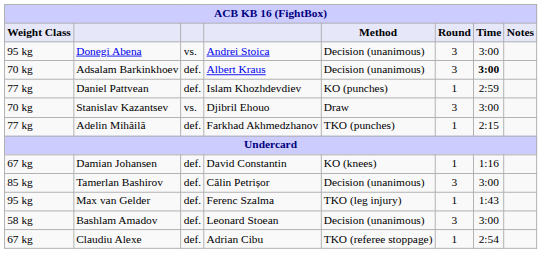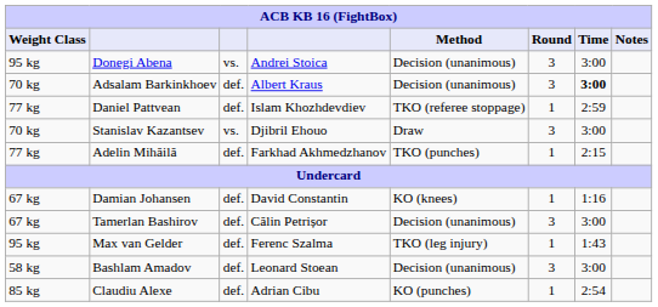 <table class="wikitable" style="font-size: 80%;">
 <tr>
 <th colspan="8" style="background-color: #ccf; color: #000080; text-align: center;"><strong>ACB KB 16 (FightBox)</strong></th>
 </tr>
 <tr>
 <th colspan="1" style="background-color: #E6E8FA; color: #000000; text-align: center;">Weight Class</th>
 <th colspan="1" style="background-color: #E6E8FA; color: #000000; text-align: center;"></th>
 <th colspan="1" style="background-color: #E6E8FA; color: #000000; text-align: center;"></th>
 <th colspan="1" style="background-color: #E6E8FA; color: #000000; text-align: center;"></th>
 <th colspan="1" style="background-color: #E6E8FA; color: #000000; text-align: center;">Method</th>
 <th colspan="1" style="background-color: #E6E8FA; color: #000000; text-align: center;">Round</th>
 <th colspan="1" style="background-color: #E6E8FA; color: #000000; text-align: center;">Time</th>
 <th colspan="1" style="background-color: #E6E8FA; color: #000000; text-align: center;">Notes</th>
 </tr>
 <tr>
 <td>95 kg</td>
 <td> <a href='#'>Donegi Abena</a></td>
 <td>vs.</td>
 <td> <a href='#'>Andrei Stoica</a></td>
 <td>Decision (unanimous)</td>
 <td align=center>3</td>
 <td align=center>3:00</td>
 <td></td>
 </tr>
 <tr>
 <td>70 kg</td>
 <td> Adsalam Barkinkhoev</td>
 <td>def.</td>
 <td> <a href='#'>Albert Kraus</a></td>
 <td>Decision (unanimous)</td>
 <td align=center>3</td>
 <td align=center><strong>3:00</strong></td>
 <td></td>
 </tr>
 <tr>
 <td>77 kg</td>
 <td> Daniel Pattvean</td>
 <td>def.</td>
 <td> Islam Khozhdevdiev</td>
-<td>KO (punches)</td>
+<td>TKO (referee stoppage)</td>
 <td align=center>1</td>
 <td align=center>2:59</td>
 <td></td>
 </tr>
 <tr>
 <td>70 kg</td>
 <td> Stanislav Kazantsev</td>
 <td>vs.</td>
 <td> Djibril Ehouo</td>
 <td>Draw</td>
 <td align=center>3</td>
 <td align=center>3:00</td>
 <td></td>
 </tr>
 <tr>
 <td>77 kg</td>
 <td> Adelin Mihăilă</td>
 <td>def.</td>
 <td> Farkhad Akhmedzhanov</td>
 <td>TKO (punches)</td>
 <td align=center>1</td>
 <td align=center>2:15</td>
 <td></td>
 </tr>
 <tr>
 <th colspan="8" style="background-color: #ccf; color: #000080; text-align: center;"><strong>Undercard</strong></th>
 </tr>
 <tr>
 <td>67 kg</td>
 <td> Damian Johansen</td>
 <td>def.</td>
 <td> David Constantin</td>
 <td>KO (knees)</td>
 <td align=center>1</td>
 <td align=center>1:16</td>
 <td></td>
 </tr>
 <tr>
-<td>85 kg</td>
+<td>67 kg</td>
 <td> Tamerlan Bashirov</td>
 <td>def.</td>
 <td> Călin Petrișor</td>
 <td>Decision (unanimous)</td>
 <td align=center>3</td>
 <td align=center>3:00</td>
 <td></td>
 </tr>
 <tr>
 <td>95 kg</td>
 <td> Max van Gelder</td>
 <td>def.</td>
 <td> Ferenc Szalma</td>
 <td>TKO (leg injury)</td>
 <td align=center>1</td>
 <td align=center>1:43</td>
 <td></td>
 </tr>
 <tr>
 <td>58 kg</td>
 <td> Bashlam Amadov</td>
 <td>def.</td>
 <td> Leonard Stoean</td>
 <td>Decision (unanimous)</td>
 <td align=center>3</td>
 <td align=center>3:00</td>
 <td></td>
 </tr>
 <tr>
-<td>67 kg</td>
+<td>85 kg</td>
 <td> Claudiu Alexe</td>
 <td>def.</td>
 <td> Adrian Cibu</td>
-<td>TKO (referee stoppage)</td>
+<td>KO (punches)</td>
 <td align=center>1</td>
 <td align=center>2:54</td>
 <td></td>
 </tr>
 </table>
